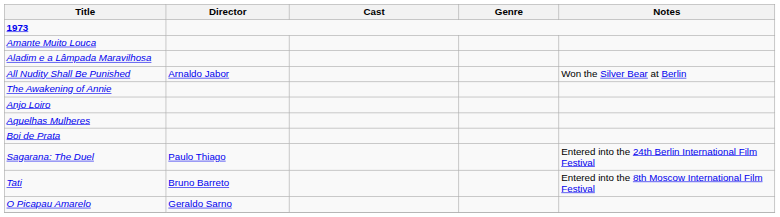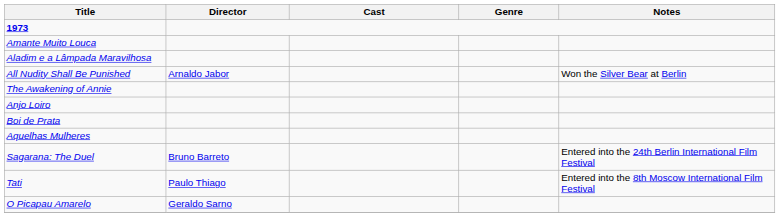 <table class="wikitable" width= "100%">
 <tr>
 <th width=21%>Title</th>
 <th width=16%>Director</th>
 <th width=22%>Cast</th>
 <th width=13%>Genre</th>
 <th width=28%>Notes</th>
 </tr>
 <tr>
 <td><strong><a href='#'>1973</a></strong></td>
 </tr>
 <tr>
 <td><em><a href='#'>Amante Muito Louca</a></em></td>
 <td></td>
 <td></td>
 <td></td>
 <td></td>
 </tr>
 <tr>
 <td><em><a href='#'>Aladim e a Lâmpada Maravilhosa</a></em></td>
 <td></td>
 <td></td>
 <td></td>
 <td></td>
 </tr>
 <tr>
 <td><em><a href='#'>All Nudity Shall Be Punished</a></em></td>
 <td><a href='#'>Arnaldo Jabor</a></td>
 <td></td>
 <td></td>
 <td>Won the <a href='#'>Silver Bear</a> at <a href='#'>Berlin</a></td>
 </tr>
 <tr>
 <td><em><a href='#'>The Awakening of Annie</a></em></td>
 <td></td>
 <td></td>
 <td></td>
 <td></td>
 </tr>
 <tr>
 <td><em><a href='#'>Anjo Loiro</a></em></td>
 <td></td>
 <td></td>
 <td></td>
 <td></td>
 </tr>
 <tr>
+<td><em><a href='#'>Boi de Prata</a></em></td>
+<td></td>
+<td></td>
+<td></td>
+<td></td>
+</tr>
+<tr>
 <td><em><a href='#'>Aquelhas Mulheres</a></em></td>
 <td></td>
 <td></td>
 <td></td>
 <td></td>
 </tr>
 <tr>
-<td><em><a href='#'>Boi de Prata</a></em></td>
-<td></td>
-<td></td>
-<td></td>
-<td></td>
-</tr>
-<tr>
 <td><em><a href='#'>Sagarana: The Duel</a></em></td>
-<td><a href='#'>Paulo Thiago</a></td>
+<td><a href='#'>Bruno Barreto</a></td>
 <td></td>
 <td></td>
 <td>Entered into the <a href='#'>24th Berlin International Film Festival</a></td>
 </tr>
 <tr>
 <td><em><a href='#'>Tati</a></em></td>
-<td><a href='#'>Bruno Barreto</a></td>
+<td><a href='#'>Paulo Thiago</a></td>
 <td></td>
 <td></td>
 <td>Entered into the <a href='#'>8th Moscow International Film Festival</a></td>
 </tr>
 <tr>
 <td><em><a href='#'>O Picapau Amarelo</a></em></td>
 <td><a href='#'>Geraldo Sarno</a></td>
 <td></td>
 <td></td>
 <td></td>
 </tr>
 <tr>
 </tr>
 </table>
